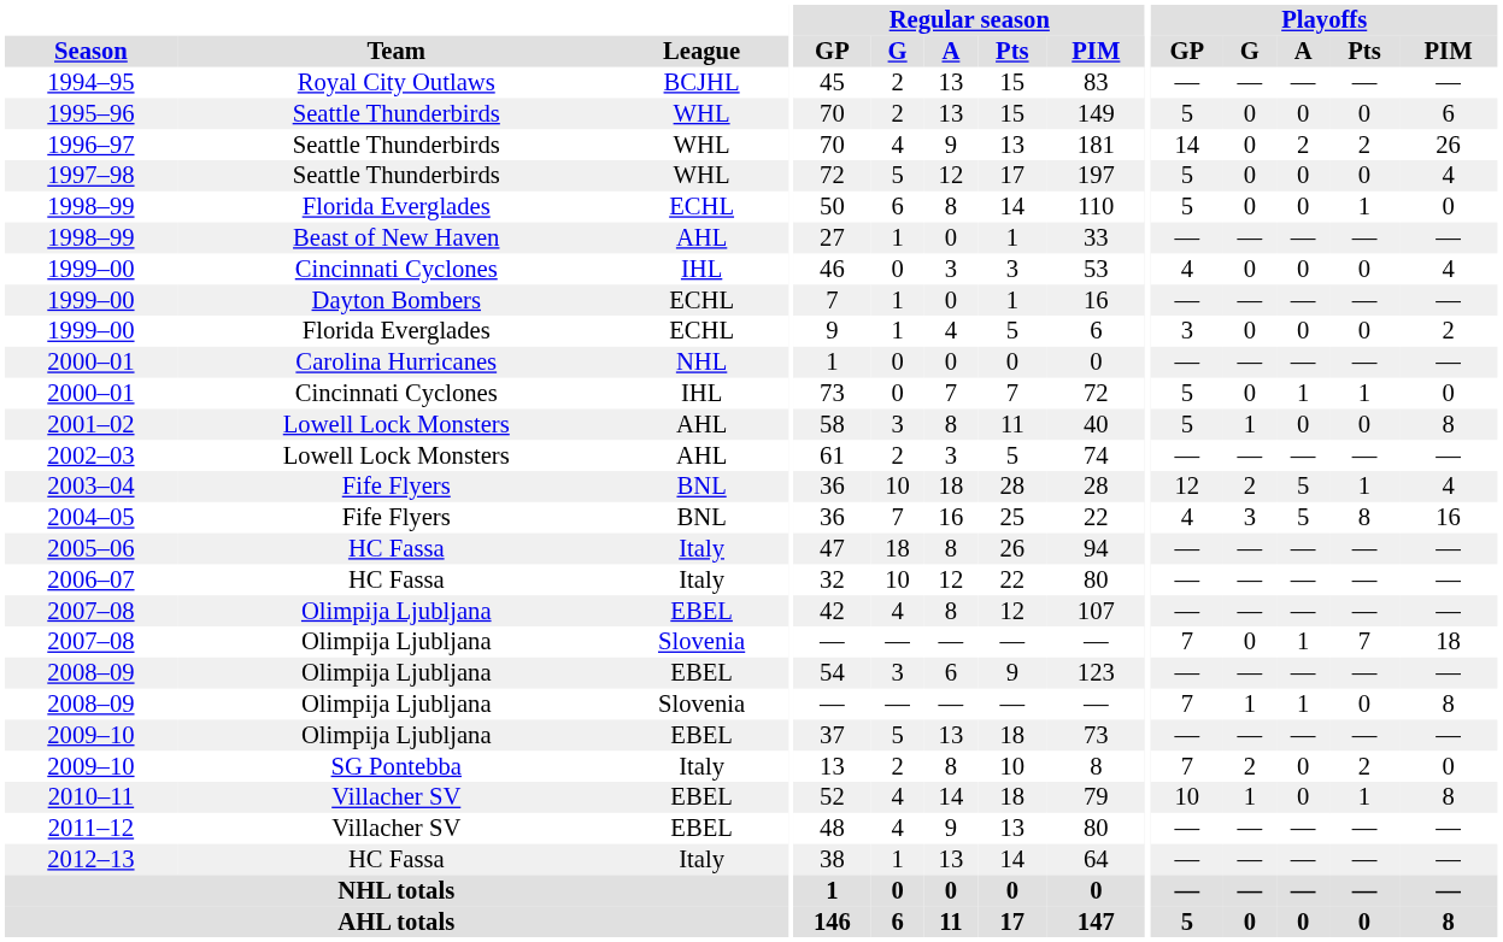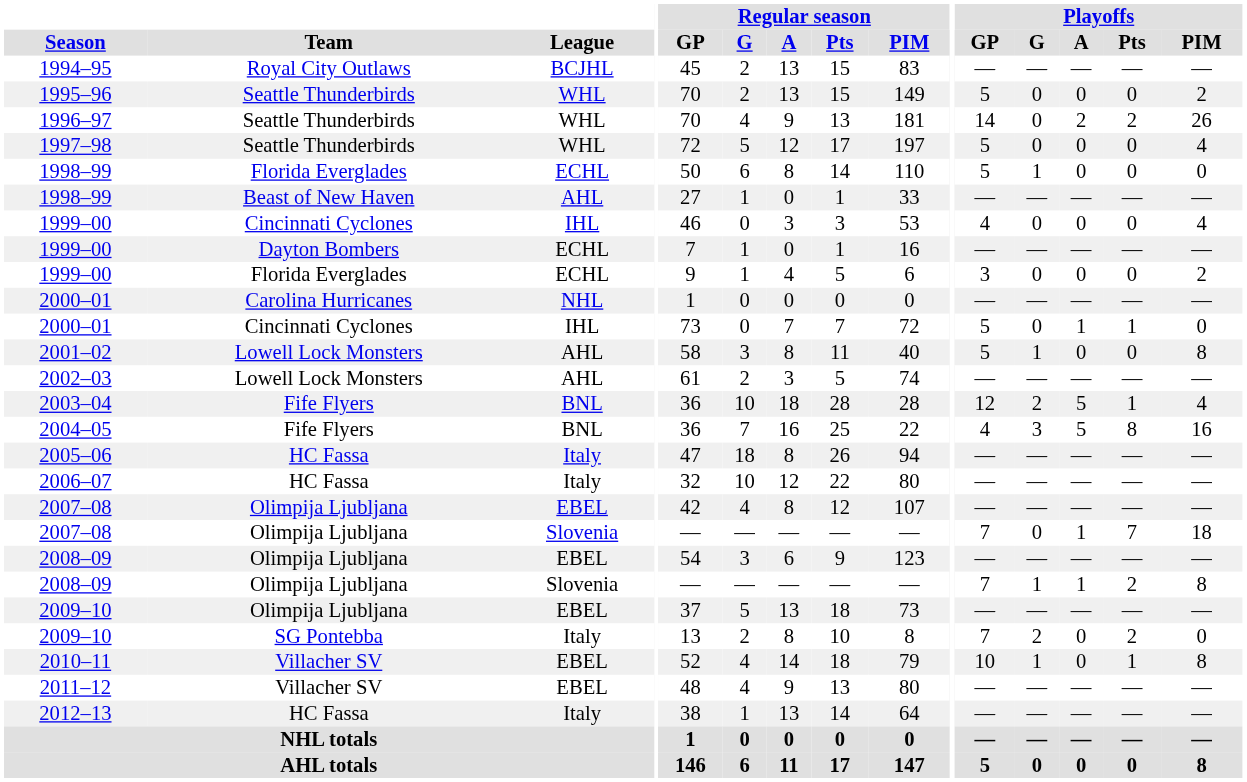 <table border="0" cellpadding="1" cellspacing="0" style="text-align:center; width:60em">
 <tr bgcolor="#e0e0e0">
 <th colspan="3" bgcolor="#ffffff"></th>
 <th rowspan="99" bgcolor="#ffffff"></th>
 <th colspan="5"><a href='#'>Regular season</a></th>
 <th rowspan="99" bgcolor="#ffffff"></th>
 <th colspan="5"><a href='#'>Playoffs</a></th>
 </tr>
 <tr bgcolor="#e0e0e0">
 <th><a href='#'>Season</a></th>
 <th>Team</th>
 <th>League</th>
 <th>GP</th>
 <th><a href='#'>G</a></th>
 <th><a href='#'>A</a></th>
 <th><a href='#'>Pts</a></th>
 <th><a href='#'>PIM</a></th>
 <th>GP</th>
 <th>G</th>
 <th>A</th>
 <th>Pts</th>
 <th>PIM</th>
 </tr>
 <tr>
 <td><a href='#'>1994–95</a></td>
 <td><a href='#'>Royal City Outlaws</a></td>
 <td><a href='#'>BCJHL</a></td>
 <td>45</td>
 <td>2</td>
 <td>13</td>
 <td>15</td>
 <td>83</td>
 <td>—</td>
 <td>—</td>
 <td>—</td>
 <td>—</td>
 <td>—</td>
 </tr>
 <tr bgcolor="#f0f0f0">
 <td><a href='#'>1995–96</a></td>
 <td><a href='#'>Seattle Thunderbirds</a></td>
 <td><a href='#'>WHL</a></td>
 <td>70</td>
 <td>2</td>
 <td>13</td>
 <td>15</td>
 <td>149</td>
 <td>5</td>
 <td>0</td>
 <td>0</td>
 <td>0</td>
-<td>6</td>
+<td>2</td>
 </tr>
 <tr>
 <td><a href='#'>1996–97</a></td>
 <td>Seattle Thunderbirds</td>
 <td>WHL</td>
 <td>70</td>
 <td>4</td>
 <td>9</td>
 <td>13</td>
 <td>181</td>
 <td>14</td>
 <td>0</td>
 <td>2</td>
 <td>2</td>
 <td>26</td>
 </tr>
 <tr bgcolor="#f0f0f0">
 <td><a href='#'>1997–98</a></td>
 <td>Seattle Thunderbirds</td>
 <td>WHL</td>
 <td>72</td>
 <td>5</td>
 <td>12</td>
 <td>17</td>
 <td>197</td>
 <td>5</td>
 <td>0</td>
 <td>0</td>
 <td>0</td>
 <td>4</td>
 </tr>
 <tr>
 <td><a href='#'>1998–99</a></td>
 <td><a href='#'>Florida Everglades</a></td>
 <td><a href='#'>ECHL</a></td>
 <td>50</td>
 <td>6</td>
 <td>8</td>
 <td>14</td>
 <td>110</td>
 <td>5</td>
+<td>1</td>
 <td>0</td>
 <td>0</td>
-<td>1</td>
 <td>0</td>
 </tr>
 <tr bgcolor="#f0f0f0">
 <td><a href='#'>1998–99</a></td>
 <td><a href='#'>Beast of New Haven</a></td>
 <td><a href='#'>AHL</a></td>
 <td>27</td>
 <td>1</td>
 <td>0</td>
 <td>1</td>
 <td>33</td>
 <td>—</td>
 <td>—</td>
 <td>—</td>
 <td>—</td>
 <td>—</td>
 </tr>
 <tr>
 <td><a href='#'>1999–00</a></td>
 <td><a href='#'>Cincinnati Cyclones</a></td>
 <td><a href='#'>IHL</a></td>
 <td>46</td>
 <td>0</td>
 <td>3</td>
 <td>3</td>
 <td>53</td>
 <td>4</td>
 <td>0</td>
 <td>0</td>
 <td>0</td>
 <td>4</td>
 </tr>
 <tr bgcolor="#f0f0f0">
 <td><a href='#'>1999–00</a></td>
 <td><a href='#'>Dayton Bombers</a></td>
 <td>ECHL</td>
 <td>7</td>
 <td>1</td>
 <td>0</td>
 <td>1</td>
 <td>16</td>
 <td>—</td>
 <td>—</td>
 <td>—</td>
 <td>—</td>
 <td>—</td>
 </tr>
 <tr>
 <td><a href='#'>1999–00</a></td>
 <td>Florida Everglades</td>
 <td>ECHL</td>
 <td>9</td>
 <td>1</td>
 <td>4</td>
 <td>5</td>
 <td>6</td>
 <td>3</td>
 <td>0</td>
 <td>0</td>
 <td>0</td>
 <td>2</td>
 </tr>
 <tr bgcolor="#f0f0f0">
 <td><a href='#'>2000–01</a></td>
 <td><a href='#'>Carolina Hurricanes</a></td>
 <td><a href='#'>NHL</a></td>
 <td>1</td>
 <td>0</td>
 <td>0</td>
 <td>0</td>
 <td>0</td>
 <td>—</td>
 <td>—</td>
 <td>—</td>
 <td>—</td>
 <td>—</td>
 </tr>
 <tr>
 <td><a href='#'>2000–01</a></td>
 <td>Cincinnati Cyclones</td>
 <td>IHL</td>
 <td>73</td>
 <td>0</td>
 <td>7</td>
 <td>7</td>
 <td>72</td>
 <td>5</td>
 <td>0</td>
 <td>1</td>
 <td>1</td>
 <td>0</td>
 </tr>
 <tr bgcolor="#f0f0f0">
 <td><a href='#'>2001–02</a></td>
 <td><a href='#'>Lowell Lock Monsters</a></td>
 <td>AHL</td>
 <td>58</td>
 <td>3</td>
 <td>8</td>
 <td>11</td>
 <td>40</td>
 <td>5</td>
 <td>1</td>
 <td>0</td>
 <td>0</td>
 <td>8</td>
 </tr>
 <tr>
 <td><a href='#'>2002–03</a></td>
 <td>Lowell Lock Monsters</td>
 <td>AHL</td>
 <td>61</td>
 <td>2</td>
 <td>3</td>
 <td>5</td>
 <td>74</td>
 <td>—</td>
 <td>—</td>
 <td>—</td>
 <td>—</td>
 <td>—</td>
 </tr>
 <tr bgcolor="#f0f0f0">
 <td><a href='#'>2003–04</a></td>
 <td><a href='#'>Fife Flyers</a></td>
 <td><a href='#'>BNL</a></td>
 <td>36</td>
 <td>10</td>
 <td>18</td>
 <td>28</td>
 <td>28</td>
 <td>12</td>
 <td>2</td>
 <td>5</td>
 <td>1</td>
 <td>4</td>
 </tr>
 <tr>
 <td><a href='#'>2004–05</a></td>
 <td>Fife Flyers</td>
 <td>BNL</td>
 <td>36</td>
 <td>7</td>
 <td>16</td>
 <td>25</td>
 <td>22</td>
 <td>4</td>
 <td>3</td>
 <td>5</td>
 <td>8</td>
 <td>16</td>
 </tr>
 <tr bgcolor="#f0f0f0">
 <td><a href='#'>2005–06</a></td>
 <td><a href='#'>HC Fassa</a></td>
 <td><a href='#'>Italy</a></td>
 <td>47</td>
 <td>18</td>
 <td>8</td>
 <td>26</td>
 <td>94</td>
 <td>—</td>
 <td>—</td>
 <td>—</td>
 <td>—</td>
 <td>—</td>
 </tr>
 <tr>
 <td><a href='#'>2006–07</a></td>
 <td>HC Fassa</td>
 <td>Italy</td>
 <td>32</td>
 <td>10</td>
 <td>12</td>
 <td>22</td>
 <td>80</td>
 <td>—</td>
 <td>—</td>
 <td>—</td>
 <td>—</td>
 <td>—</td>
 </tr>
 <tr bgcolor="#f0f0f0">
 <td><a href='#'>2007–08</a></td>
 <td><a href='#'>Olimpija Ljubljana</a></td>
 <td><a href='#'>EBEL</a></td>
 <td>42</td>
 <td>4</td>
 <td>8</td>
 <td>12</td>
 <td>107</td>
 <td>—</td>
 <td>—</td>
 <td>—</td>
 <td>—</td>
 <td>—</td>
 </tr>
 <tr>
 <td><a href='#'>2007–08</a></td>
 <td>Olimpija Ljubljana</td>
 <td><a href='#'>Slovenia</a></td>
 <td>—</td>
 <td>—</td>
 <td>—</td>
 <td>—</td>
 <td>—</td>
 <td>7</td>
 <td>0</td>
 <td>1</td>
 <td>7</td>
 <td>18</td>
 </tr>
 <tr bgcolor="#f0f0f0">
 <td><a href='#'>2008–09</a></td>
 <td>Olimpija Ljubljana</td>
 <td>EBEL</td>
 <td>54</td>
 <td>3</td>
 <td>6</td>
 <td>9</td>
 <td>123</td>
 <td>—</td>
 <td>—</td>
 <td>—</td>
 <td>—</td>
 <td>—</td>
 </tr>
 <tr>
 <td><a href='#'>2008–09</a></td>
 <td>Olimpija Ljubljana</td>
 <td>Slovenia</td>
 <td>—</td>
 <td>—</td>
 <td>—</td>
 <td>—</td>
 <td>—</td>
 <td>7</td>
 <td>1</td>
 <td>1</td>
-<td>0</td>
+<td>2</td>
 <td>8</td>
 </tr>
 <tr bgcolor="#f0f0f0">
 <td><a href='#'>2009–10</a></td>
 <td>Olimpija Ljubljana</td>
 <td>EBEL</td>
 <td>37</td>
 <td>5</td>
 <td>13</td>
 <td>18</td>
 <td>73</td>
 <td>—</td>
 <td>—</td>
 <td>—</td>
 <td>—</td>
 <td>—</td>
 </tr>
 <tr>
 <td><a href='#'>2009–10</a></td>
 <td><a href='#'>SG Pontebba</a></td>
 <td>Italy</td>
 <td>13</td>
 <td>2</td>
 <td>8</td>
 <td>10</td>
 <td>8</td>
 <td>7</td>
 <td>2</td>
 <td>0</td>
 <td>2</td>
 <td>0</td>
 </tr>
 <tr bgcolor="#f0f0f0">
 <td><a href='#'>2010–11</a></td>
 <td><a href='#'>Villacher SV</a></td>
 <td>EBEL</td>
 <td>52</td>
 <td>4</td>
 <td>14</td>
 <td>18</td>
 <td>79</td>
 <td>10</td>
 <td>1</td>
 <td>0</td>
 <td>1</td>
 <td>8</td>
 </tr>
 <tr>
 <td><a href='#'>2011–12</a></td>
 <td>Villacher SV</td>
 <td>EBEL</td>
 <td>48</td>
 <td>4</td>
 <td>9</td>
 <td>13</td>
 <td>80</td>
 <td>—</td>
 <td>—</td>
 <td>—</td>
 <td>—</td>
 <td>—</td>
 </tr>
 <tr bgcolor="#f0f0f0">
 <td><a href='#'>2012–13</a></td>
 <td>HC Fassa</td>
 <td>Italy</td>
 <td>38</td>
 <td>1</td>
 <td>13</td>
 <td>14</td>
 <td>64</td>
 <td>—</td>
 <td>—</td>
 <td>—</td>
 <td>—</td>
 <td>—</td>
 </tr>
 <tr>
 </tr>
 <tr ALIGN="center" bgcolor="#e0e0e0">
 <th colspan="3">NHL totals</th>
 <th ALIGN="center">1</th>
 <th ALIGN="center">0</th>
 <th ALIGN="center">0</th>
 <th ALIGN="center">0</th>
 <th ALIGN="center">0</th>
 <th ALIGN="center">—</th>
 <th ALIGN="center">—</th>
 <th ALIGN="center">—</th>
 <th ALIGN="center">—</th>
 <th ALIGN="center">—</th>
 </tr>
 <tr>
 </tr>
 <tr ALIGN="center" bgcolor="#e0e0e0">
 <th colspan="3">AHL totals</th>
 <th ALIGN="center">146</th>
 <th ALIGN="center">6</th>
 <th ALIGN="center">11</th>
 <th ALIGN="center">17</th>
 <th ALIGN="center">147</th>
 <th ALIGN="center">5</th>
 <th ALIGN="center">0</th>
 <th ALIGN="center">0</th>
 <th ALIGN="center">0</th>
 <th ALIGN="center">8</th>
 </tr>
 </table>
